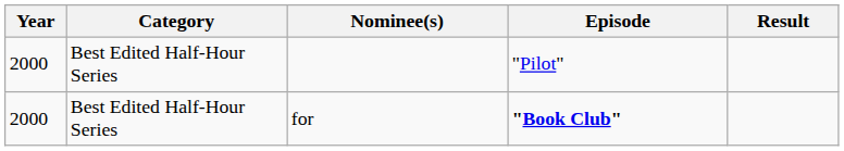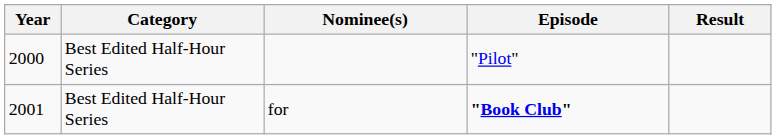 <table class="wikitable" style="font-size: 90%" width=100%>
 <tr>
 <th width="5%">Year</th>
 <th width="20%">Category</th>
 <th width="20%">Nominee(s)</th>
 <th width="20%">Episode</th>
 <th width="10%">Result</th>
 </tr>
 <tr>
 <td>2000</td>
 <td>Best Edited Half-Hour Series</td>
 <td></td>
 <td>"<a href='#'>Pilot</a>"</td>
 <td></td>
 </tr>
 <tr>
-<td>2000</td>
+<td>2001</td>
 <td>Best Edited Half-Hour Series</td>
 <td>for </td>
 <td><strong>"<a href='#'>Book Club</a>"</strong></td>
 <td></td>
 </tr>
 </table>
